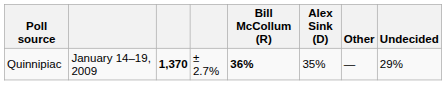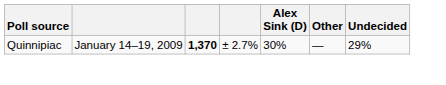 <table class="wikitable">
 <tr valign= bottom>
 <th>Poll source</th>
 <th></th>
 <th></th>
 <th></th>
-<th>Bill<br>McCollum (R)</th>
 <th>Alex<br>Sink (D)</th>
 <th>Other</th>
 <th>Undecided</th>
 </tr>
 <tr>
 <td>Quinnipiac</td>
 <td>January 14–19, 2009</td>
 <td><strong>1,370</strong></td>
 <td>± 2.7%</td>
-<td><strong>36%</strong></td>
-<td>35%</td>
+<td>30%</td>
 <td>—</td>
 <td>29%</td>
 </tr>
 </table>
